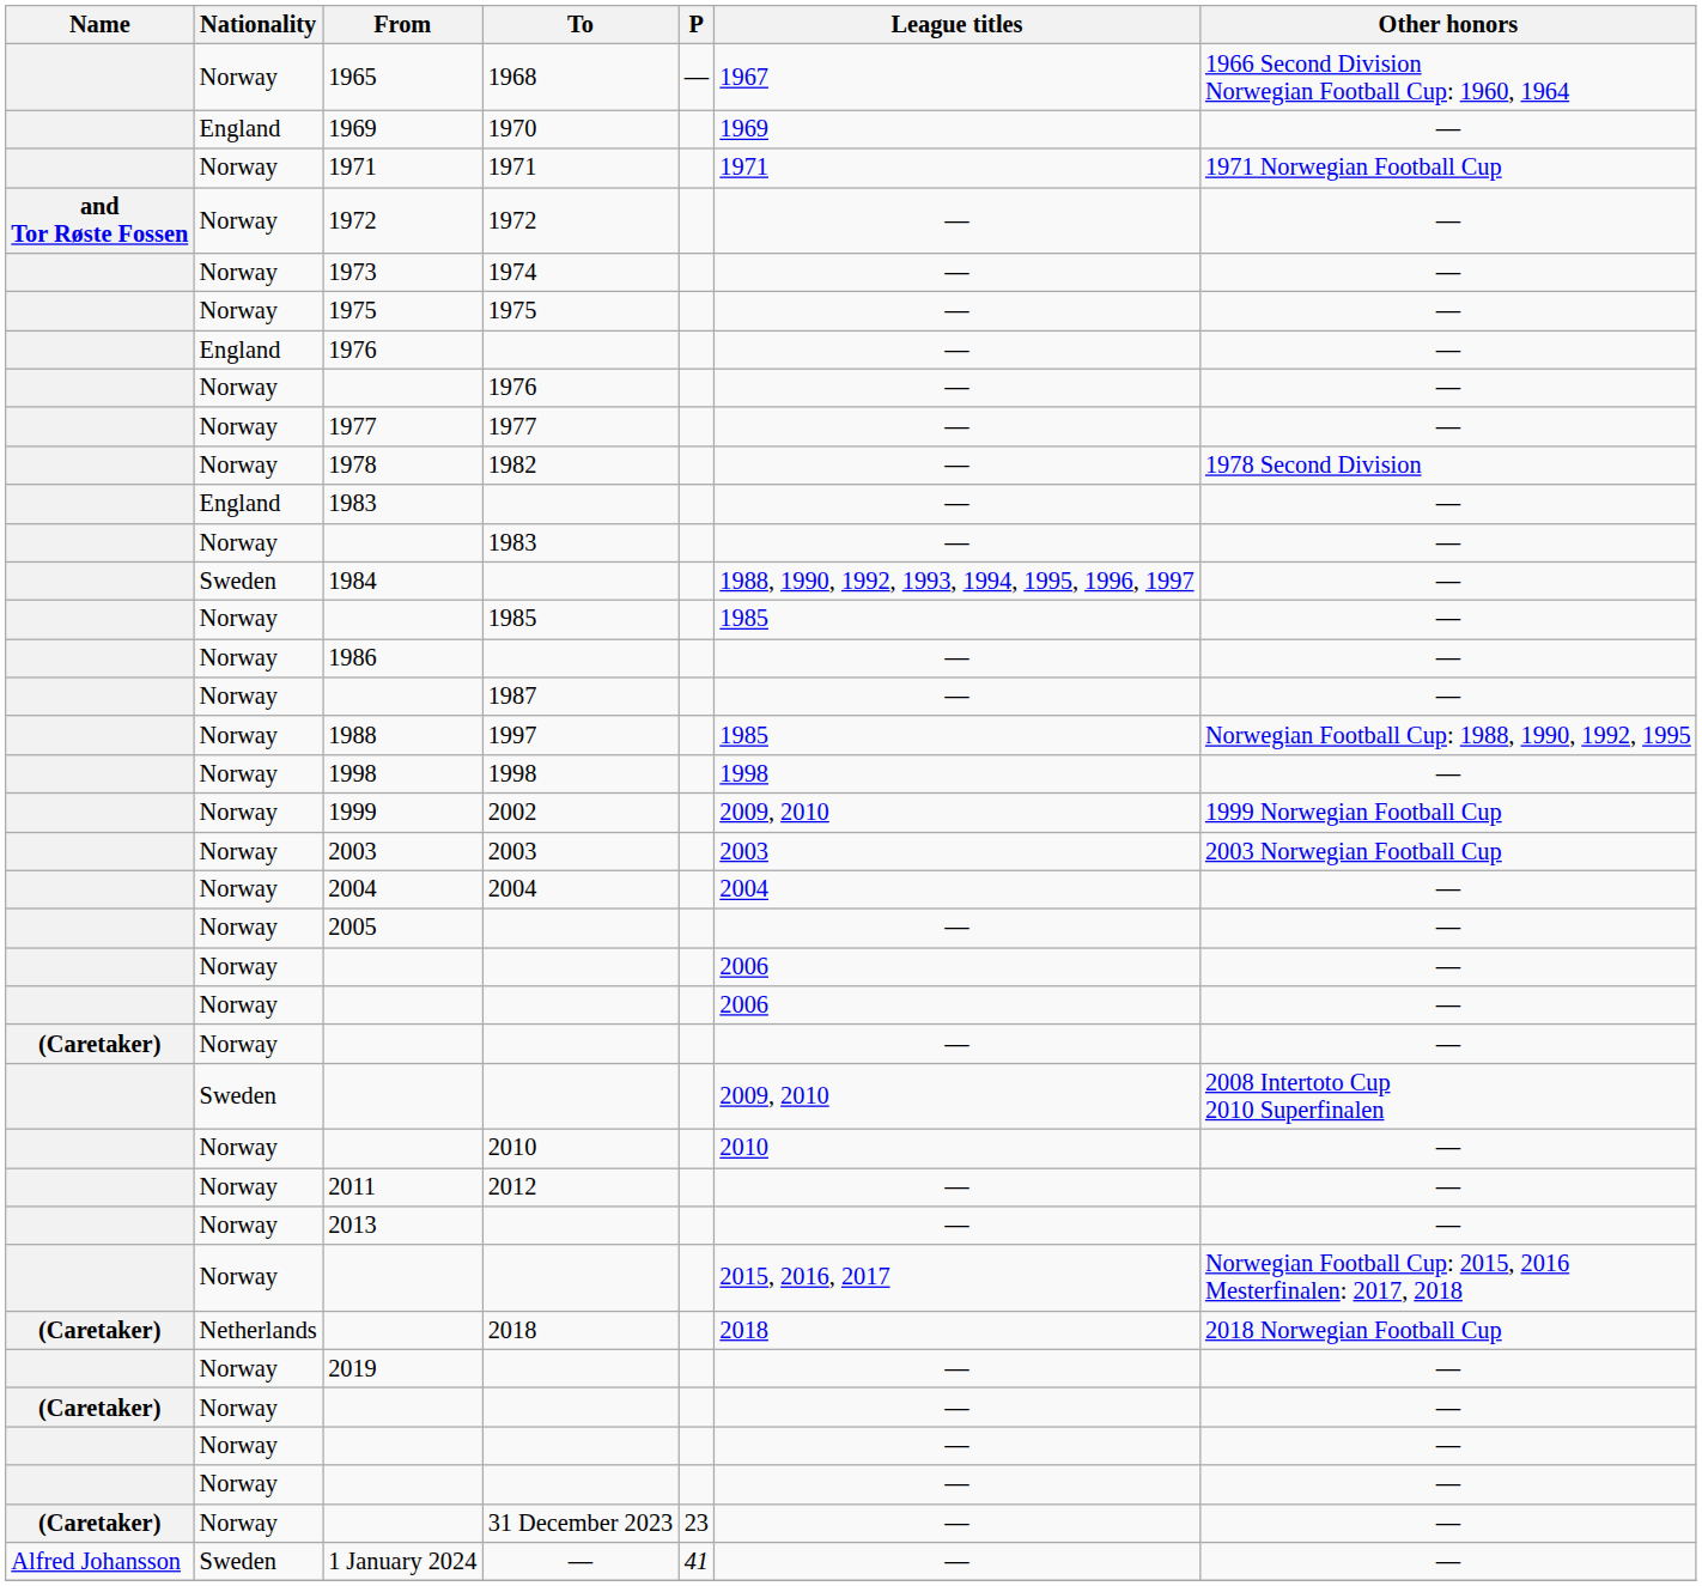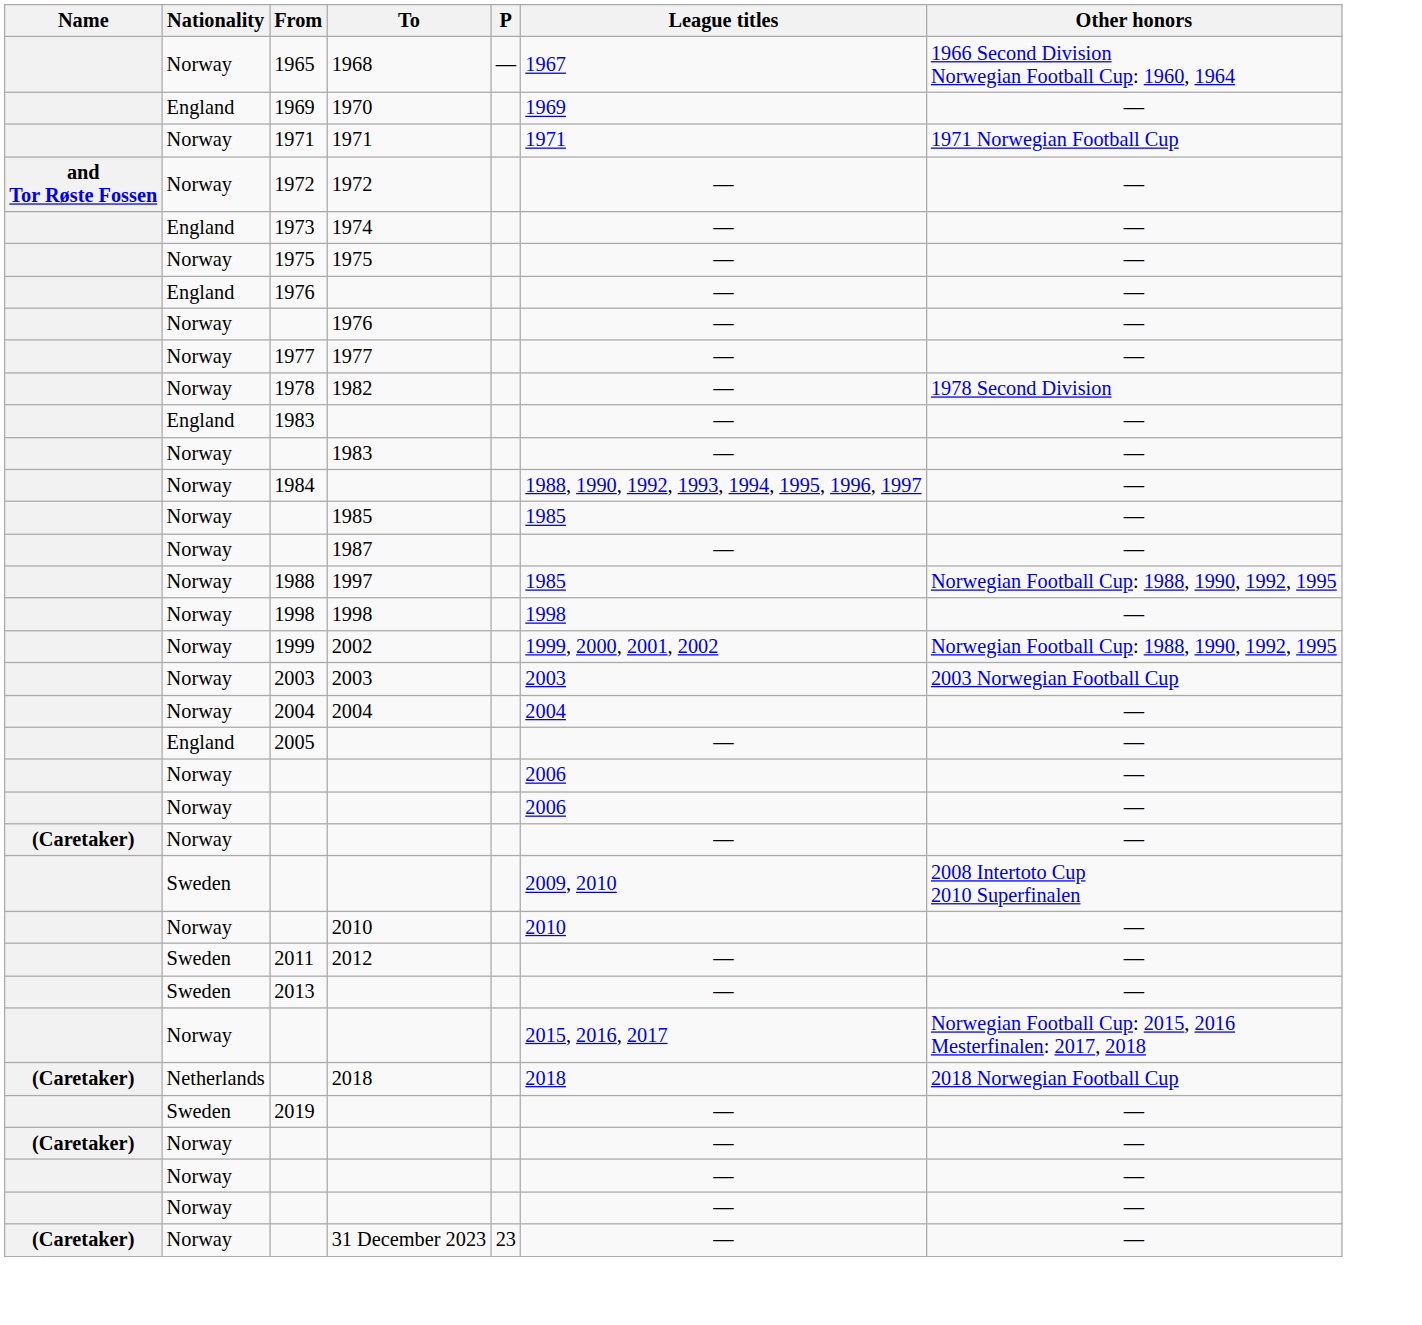 <table class="wikitable plainrowheaders sortable">
 <tr>
 <th scope=col>Name</th>
 <th scope=col>Nationality</th>
 <th scope=col>From</th>
 <th scope=col>To</th>
 <th scope=col>P</th>
 <th scope=col>League titles</th>
 <th scope=col>Other honors</th>
 </tr>
 <tr>
 <th scope=row></th>
 <td> Norway</td>
 <td>1965</td>
 <td>1968</td>
 <td align=center>—</td>
 <td><a href='#'>1967</a></td>
 <td><a href='#'>1966 Second Division</a><br><a href='#'>Norwegian Football Cup</a>: <a href='#'>1960</a>, <a href='#'>1964</a></td>
 </tr>
 <tr>
 <th scope=row></th>
 <td> England</td>
 <td>1969</td>
 <td>1970</td>
 <td></td>
 <td><a href='#'>1969</a></td>
 <td align=center>—</td>
 </tr>
 <tr>
 <th scope=row></th>
 <td> Norway</td>
 <td>1971</td>
 <td>1971</td>
 <td></td>
 <td><a href='#'>1971</a></td>
 <td><a href='#'>1971 Norwegian Football Cup</a></td>
 </tr>
 <tr>
 <th scope=row> and<br><a href='#'>Tor Røste Fossen</a></th>
 <td> Norway</td>
 <td>1972</td>
 <td>1972</td>
 <td></td>
 <td align=center>—</td>
 <td align=center>—</td>
 </tr>
 <tr>
 <th scope=row></th>
-<td> Norway</td>
+<td> England</td>
 <td>1973</td>
 <td>1974</td>
 <td></td>
 <td align=center>—</td>
 <td align=center>—</td>
 </tr>
 <tr>
 <th scope=row></th>
 <td> Norway</td>
 <td>1975</td>
 <td>1975</td>
 <td></td>
 <td align=center>—</td>
 <td align=center>—</td>
 </tr>
 <tr>
 <th scope=row></th>
 <td> England</td>
 <td>1976</td>
 <td></td>
 <td></td>
 <td align=center>—</td>
 <td align=center>—</td>
 </tr>
 <tr>
 <th scope=row></th>
 <td> Norway</td>
 <td></td>
 <td>1976</td>
 <td></td>
 <td align=center>—</td>
 <td align=center>—</td>
 </tr>
 <tr>
 <th scope=row></th>
 <td> Norway</td>
 <td>1977</td>
 <td>1977</td>
 <td></td>
 <td align=center>—</td>
 <td align=center>—</td>
 </tr>
 <tr>
 <th scope=row></th>
 <td> Norway</td>
 <td>1978</td>
 <td>1982</td>
 <td></td>
 <td align=center>—</td>
 <td><a href='#'>1978 Second Division</a></td>
 </tr>
 <tr>
 <th scope=row></th>
 <td> England</td>
 <td>1983</td>
 <td></td>
 <td></td>
 <td align=center>—</td>
 <td align=center>—</td>
 </tr>
 <tr>
 <th scope=row></th>
 <td> Norway</td>
 <td></td>
 <td>1983</td>
 <td></td>
 <td align=center>—</td>
 <td align=center>—</td>
 </tr>
 <tr>
 <th scope=row></th>
-<td> Sweden</td>
+<td> Norway</td>
 <td>1984</td>
 <td></td>
 <td></td>
 <td><a href='#'>1988</a>, <a href='#'>1990</a>, <a href='#'>1992</a>, <a href='#'>1993</a>, <a href='#'>1994</a>, <a href='#'>1995</a>, <a href='#'>1996</a>, <a href='#'>1997</a></td>
 <td align=center>—</td>
 </tr>
 <tr>
 <th scope=row></th>
 <td> Norway</td>
 <td></td>
 <td>1985</td>
 <td></td>
 <td><a href='#'>1985</a></td>
-<td align=center>—</td>
-</tr>
-<tr>
-<th scope=row></th>
-<td> Norway</td>
-<td>1986</td>
-<td></td>
-<td></td>
-<td align=center>—</td>
 <td align=center>—</td>
 </tr>
 <tr>
 <th scope=row></th>
 <td> Norway</td>
 <td></td>
 <td>1987</td>
 <td></td>
 <td align=center>—</td>
 <td align=center>—</td>
 </tr>
 <tr>
 <th scope=row></th>
 <td> Norway</td>
 <td>1988</td>
 <td>1997</td>
 <td></td>
 <td><a href='#'>1985</a></td>
 <td><a href='#'>Norwegian Football Cup</a>: <a href='#'>1988</a>, <a href='#'>1990</a>, <a href='#'>1992</a>, <a href='#'>1995</a></td>
 </tr>
 <tr>
 <th scope=row></th>
 <td> Norway</td>
 <td>1998</td>
 <td>1998</td>
 <td></td>
 <td><a href='#'>1998</a></td>
 <td align=center>—</td>
 </tr>
 <tr>
 <th scope=row></th>
 <td> Norway</td>
 <td>1999</td>
 <td>2002</td>
 <td></td>
-<td><a href='#'>2009</a>, <a href='#'>2010</a></td>
-<td><a href='#'>1999 Norwegian Football Cup</a></td>
+<td><a href='#'>1999</a>, <a href='#'>2000</a>, <a href='#'>2001</a>, <a href='#'>2002</a></td>
+<td><a href='#'>Norwegian Football Cup</a>: <a href='#'>1988</a>, <a href='#'>1990</a>, <a href='#'>1992</a>, <a href='#'>1995</a></td>
 </tr>
 <tr>
 <th scope=row></th>
 <td> Norway</td>
 <td>2003</td>
 <td>2003</td>
 <td></td>
 <td><a href='#'>2003</a></td>
 <td><a href='#'>2003 Norwegian Football Cup</a></td>
 </tr>
 <tr>
 <th scope=row></th>
 <td> Norway</td>
 <td>2004</td>
 <td>2004</td>
 <td></td>
 <td><a href='#'>2004</a></td>
 <td align=center>—</td>
 </tr>
 <tr>
 <th scope=row></th>
-<td> Norway</td>
+<td> England</td>
 <td>2005</td>
 <td></td>
 <td></td>
 <td align=center>—</td>
 <td align=center>—</td>
 </tr>
 <tr>
 <th scope=row></th>
 <td> Norway</td>
 <td></td>
 <td></td>
 <td></td>
 <td><a href='#'>2006</a></td>
 <td align=center>—</td>
 </tr>
 <tr>
 <th scope=row></th>
 <td> Norway</td>
 <td></td>
 <td></td>
 <td></td>
 <td><a href='#'>2006</a></td>
 <td align=center>—</td>
 </tr>
 <tr>
 <th scope=row> (Caretaker)</th>
 <td> Norway</td>
 <td></td>
 <td></td>
 <td></td>
 <td align=center>—</td>
 <td align=center>—</td>
 </tr>
 <tr>
 <th scope=row></th>
 <td> Sweden</td>
 <td></td>
 <td></td>
 <td></td>
 <td><a href='#'>2009</a>, <a href='#'>2010</a></td>
 <td><a href='#'>2008 Intertoto Cup</a><br><a href='#'>2010 Superfinalen</a></td>
 </tr>
 <tr>
 <th scope=row></th>
 <td> Norway</td>
 <td></td>
 <td>2010</td>
 <td></td>
 <td><a href='#'>2010</a></td>
 <td align=center>—</td>
 </tr>
 <tr>
 <th scope=row></th>
-<td> Norway</td>
+<td> Sweden</td>
 <td>2011</td>
 <td>2012</td>
 <td></td>
 <td align=center>—</td>
 <td align=center>—</td>
 </tr>
 <tr>
 <th scope=row></th>
-<td> Norway</td>
+<td> Sweden</td>
 <td>2013</td>
 <td></td>
 <td></td>
 <td align=center>—</td>
 <td align=center>—</td>
 </tr>
 <tr>
 <th scope=row></th>
 <td> Norway</td>
 <td></td>
 <td></td>
 <td></td>
 <td><a href='#'>2015</a>, <a href='#'>2016</a>, <a href='#'>2017</a></td>
 <td><a href='#'>Norwegian Football Cup</a>: <a href='#'>2015</a>, <a href='#'>2016</a><br><a href='#'>Mesterfinalen</a>: <a href='#'>2017</a>, <a href='#'>2018</a></td>
 </tr>
 <tr>
 <th scope=row> (Caretaker)</th>
 <td> Netherlands</td>
 <td></td>
 <td>2018</td>
 <td></td>
 <td><a href='#'>2018</a></td>
 <td><a href='#'>2018 Norwegian Football Cup</a></td>
 </tr>
 <tr>
 <th scope=row></th>
-<td> Norway</td>
+<td> Sweden</td>
 <td>2019</td>
 <td></td>
 <td></td>
 <td align=center>—</td>
 <td align=center>—</td>
 </tr>
 <tr>
 <th scope=row> (Caretaker)</th>
 <td> Norway</td>
 <td></td>
 <td></td>
 <td></td>
 <td align=center>—</td>
 <td align=center>—</td>
 </tr>
 <tr>
 <th scope=row></th>
 <td> Norway</td>
 <td></td>
 <td></td>
 <td></td>
 <td align=center>—</td>
 <td align=center>—</td>
 </tr>
 <tr>
 <th scope=row></th>
 <td> Norway</td>
 <td></td>
 <td></td>
 <td></td>
 <td align=center>—</td>
 <td align=center>—</td>
 </tr>
 <tr>
 <th scope=row> (Caretaker)</th>
 <td> Norway</td>
 <td></td>
 <td>31 December 2023</td>
 <td>23</td>
 <td align="center">—</td>
 <td align=center>—</td>
 </tr>
 <tr>
-<td><a href='#'>Alfred Johansson</a></td>
-<td> Sweden</td>
-<td>1 January 2024</td>
-<td align="center">—</td>
-<td><em>41</em></td>
-<td align="center">—</td>
-<td align=center>—</td>
-</tr>
-<tr>
 </tr>
 </table>
